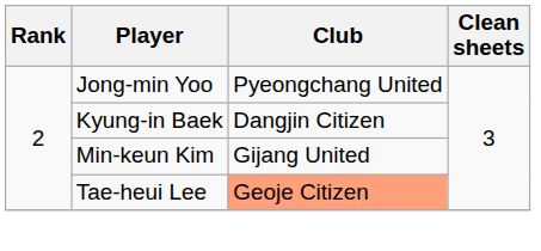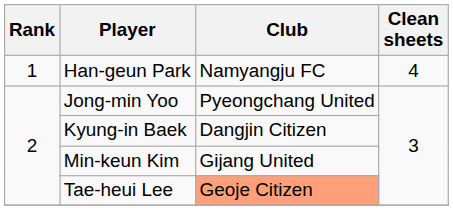 <table class="wikitable" style="text-align:center">
 <tr>
 <th>Rank</th>
 <th>Player</th>
 <th>Club</th>
 <th>Clean<br>sheets</th>
+</tr>
+<tr>
+<td>1</td>
+<td align="left"> Han-geun Park</td>
+<td align="left">Namyangju FC</td>
+<td>4</td>
 </tr>
 <tr>
 <td rowspan="4">2</td>
 <td align="left"> Jong-min Yoo</td>
 <td align="left">Pyeongchang United</td>
 <td rowspan="4">3</td>
 </tr>
 <tr>
 <td align="left"> Kyung-in Baek</td>
 <td align="left">Dangjin Citizen</td>
 </tr>
 <tr>
 <td align="left"> Min-keun Kim</td>
 <td align="left">Gijang United</td>
 </tr>
 <tr>
 <td align="left"> Tae-heui Lee</td>
 <td align="left" style="background: lightsalmon;">Geoje Citizen</td>
 </tr>
 <tr>
 </tr>
 </table>
